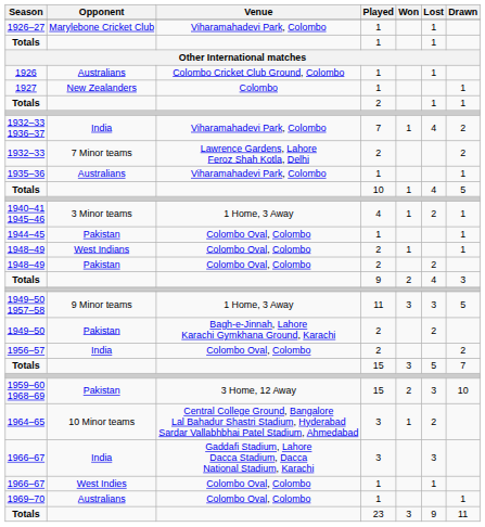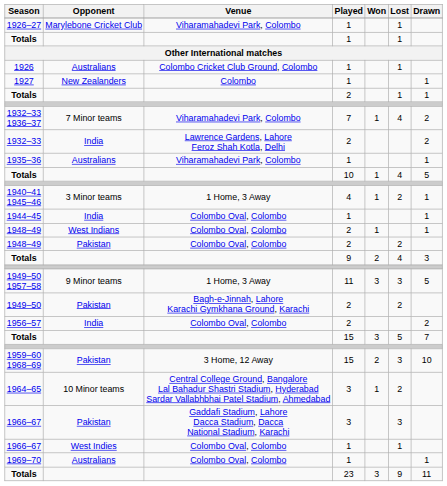 <table style="text-align:center; float:right; font-size:85%; margin-left:2em; margin:auto;"  class="wikitable">
 <tr>
 <th>Season</th>
 <th>Opponent</th>
 <th>Venue</th>
 <th>Played</th>
 <th>Won</th>
 <th>Lost</th>
 <th>Drawn</th>
 </tr>
 <tr>
 </tr>
 <tr>
 <td><a href='#'>1926–27</a></td>
 <td><a href='#'>Marylebone Cricket Club</a></td>
 <td><a href='#'>Viharamahadevi Park</a>, <a href='#'>Colombo</a></td>
 <td>1</td>
 <td></td>
 <td>1</td>
 <td></td>
 </tr>
 <tr>
 <td><strong>Totals</strong></td>
 <td></td>
 <td></td>
 <td>1</td>
 <td></td>
 <td>1</td>
 <td></td>
 </tr>
 <tr>
 <th colspan=8>Other International matches</th>
 </tr>
 <tr>
 <td><a href='#'>1926</a></td>
 <td><a href='#'>Australians</a></td>
 <td><a href='#'>Colombo Cricket Club Ground</a>, <a href='#'>Colombo</a></td>
 <td>1</td>
 <td></td>
 <td>1</td>
 <td></td>
 </tr>
 <tr>
 <td><a href='#'>1927</a></td>
 <td><a href='#'>New Zealanders</a></td>
 <td><a href='#'>Colombo</a></td>
 <td>1</td>
 <td></td>
 <td></td>
 <td>1</td>
 </tr>
 <tr>
 <td><strong>Totals</strong></td>
 <td></td>
 <td></td>
 <td>2</td>
 <td></td>
 <td>1</td>
 <td>1</td>
 </tr>
 <tr>
 <th colspan=8 style="background: #cccccc;"></th>
 </tr>
 <tr>
 <td><a href='#'>1932–33</a><br><a href='#'>1936–37</a></td>
-<td><a href='#'>India</a></td>
+<td>7 Minor teams</td>
 <td><a href='#'>Viharamahadevi Park</a>, <a href='#'>Colombo</a></td>
 <td>7</td>
 <td>1</td>
 <td>4</td>
 <td>2</td>
 </tr>
 <tr>
 <td><a href='#'>1932–33</a></td>
-<td>7 Minor teams</td>
+<td><a href='#'>India</a></td>
 <td><a href='#'>Lawrence Gardens</a>, <a href='#'>Lahore</a><br><a href='#'>Feroz Shah Kotla</a>, <a href='#'>Delhi</a></td>
 <td>2</td>
 <td></td>
 <td></td>
 <td>2</td>
 </tr>
 <tr>
 <td><a href='#'>1935–36</a></td>
 <td><a href='#'>Australians</a></td>
 <td><a href='#'>Viharamahadevi Park</a>, <a href='#'>Colombo</a></td>
 <td>1</td>
 <td></td>
 <td></td>
 <td>1</td>
 </tr>
 <tr>
 <td><strong>Totals</strong></td>
 <td></td>
 <td></td>
 <td>10</td>
 <td>1</td>
 <td>4</td>
 <td>5</td>
 </tr>
 <tr>
 <th colspan=8 style="background: #cccccc;"></th>
 </tr>
 <tr>
 <td><a href='#'>1940–41</a><br><a href='#'>1945–46</a></td>
 <td>3 Minor teams</td>
 <td>1 Home, 3 Away</td>
 <td>4</td>
 <td>1</td>
 <td>2</td>
 <td>1</td>
 </tr>
 <tr>
 <td><a href='#'>1944–45</a></td>
-<td><a href='#'>Pakistan</a></td>
+<td><a href='#'>India</a></td>
 <td><a href='#'>Colombo Oval</a>, <a href='#'>Colombo</a></td>
 <td>1</td>
 <td></td>
 <td></td>
 <td>1</td>
 </tr>
 <tr>
 <td><a href='#'>1948–49</a></td>
 <td><a href='#'>West Indians</a></td>
 <td><a href='#'>Colombo Oval</a>, <a href='#'>Colombo</a></td>
 <td>2</td>
 <td>1</td>
 <td></td>
 <td>1</td>
 </tr>
 <tr>
 <td><a href='#'>1948–49</a></td>
 <td><a href='#'>Pakistan</a></td>
 <td><a href='#'>Colombo Oval</a>, <a href='#'>Colombo</a></td>
 <td>2</td>
 <td></td>
 <td>2</td>
 <td></td>
 </tr>
 <tr>
 <td><strong>Totals</strong></td>
 <td></td>
 <td></td>
 <td>9</td>
 <td>2</td>
 <td>4</td>
 <td>3</td>
 </tr>
 <tr>
 <th colspan=8 style="background: #cccccc;"></th>
 </tr>
 <tr>
 <td><a href='#'>1949–50</a><br><a href='#'>1957–58</a></td>
 <td>9 Minor teams</td>
 <td>1 Home, 3 Away</td>
 <td>11</td>
 <td>3</td>
 <td>3</td>
 <td>5</td>
 </tr>
 <tr>
 <td><a href='#'>1949–50</a></td>
 <td><a href='#'>Pakistan</a></td>
 <td><a href='#'>Bagh-e-Jinnah</a>, <a href='#'>Lahore</a><br><a href='#'>Karachi Gymkhana Ground</a>, <a href='#'>Karachi</a></td>
 <td>2</td>
 <td></td>
 <td>2</td>
 <td></td>
 </tr>
 <tr>
 <td><a href='#'>1956–57</a></td>
 <td><a href='#'>India</a></td>
 <td><a href='#'>Colombo Oval</a>, <a href='#'>Colombo</a></td>
 <td>2</td>
 <td></td>
 <td></td>
 <td>2</td>
 </tr>
 <tr>
 <td><strong>Totals</strong></td>
 <td></td>
 <td></td>
 <td>15</td>
 <td>3</td>
 <td>5</td>
 <td>7</td>
 </tr>
 <tr>
 <th colspan=8 style="background: #cccccc;"></th>
 </tr>
 <tr>
 <td><a href='#'>1959–60</a><br><a href='#'>1968–69</a></td>
 <td><a href='#'>Pakistan</a></td>
 <td>3 Home, 12 Away</td>
 <td>15</td>
 <td>2</td>
 <td>3</td>
 <td>10</td>
 </tr>
 <tr>
 <td><a href='#'>1964–65</a></td>
 <td>10 Minor teams</td>
 <td><a href='#'>Central College Ground</a>, <a href='#'>Bangalore</a><br><a href='#'>Lal Bahadur Shastri Stadium</a>, <a href='#'>Hyderabad</a><br><a href='#'>Sardar Vallabhbhai Patel Stadium</a>, <a href='#'>Ahmedabad</a></td>
 <td>3</td>
 <td>1</td>
 <td>2</td>
 <td></td>
 </tr>
 <tr>
 <td><a href='#'>1966–67</a></td>
-<td><a href='#'>India</a></td>
+<td><a href='#'>Pakistan</a></td>
 <td><a href='#'>Gaddafi Stadium</a>, <a href='#'>Lahore</a><br><a href='#'>Dacca Stadium</a>, <a href='#'>Dacca</a><br><a href='#'>National Stadium</a>, <a href='#'>Karachi</a></td>
 <td>3</td>
 <td></td>
 <td>3</td>
 <td></td>
 </tr>
 <tr>
 <td><a href='#'>1966–67</a></td>
 <td><a href='#'>West Indies</a></td>
 <td><a href='#'>Colombo Oval</a>, <a href='#'>Colombo</a></td>
 <td>1</td>
 <td></td>
 <td>1</td>
 <td></td>
 </tr>
 <tr>
 <td><a href='#'>1969–70</a></td>
 <td><a href='#'>Australians</a></td>
 <td><a href='#'>Colombo Oval</a>, <a href='#'>Colombo</a></td>
 <td>1</td>
 <td></td>
 <td></td>
 <td>1</td>
 </tr>
 <tr>
 <td><strong>Totals</strong></td>
 <td></td>
 <td></td>
 <td>23</td>
 <td>3</td>
 <td>9</td>
 <td>11</td>
 </tr>
 </table>
